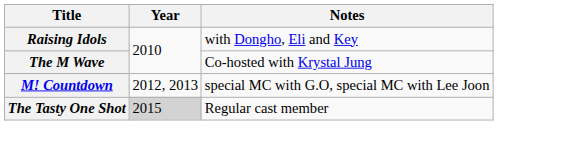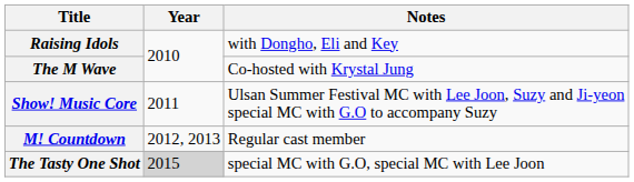 <table class="wikitable plainrowheaders">
 <tr>
 <th>Title</th>
 <th>Year</th>
 <th>Notes</th>
 </tr>
 <tr>
 <th scope="row"><em>Raising Idols</em></th>
 <td rowspan=2>2010</td>
 <td>with <a href='#'>Dongho</a>, <a href='#'>Eli</a> and <a href='#'>Key</a></td>
 </tr>
 <tr>
 <th scope="row"><em>The M Wave</em></th>
 <td>Co-hosted with <a href='#'>Krystal Jung</a></td>
 </tr>
 <tr>
+<th scope="row"><em><a href='#'>Show! Music Core</a></em></th>
+<td>2011</td>
+<td>Ulsan Summer Festival MC with <a href='#'>Lee Joon</a>, <a href='#'>Suzy</a> and <a href='#'>Ji-yeon</a><br>special MC with <a href='#'>G.O</a> to accompany Suzy</td>
+</tr>
+<tr>
 <th scope="row"><em><a href='#'>M! Countdown</a></em></th>
 <td>2012, 2013</td>
-<td>special MC with G.O, special MC with Lee Joon</td>
+<td>Regular cast member</td>
 </tr>
 <tr>
 <th scope="row"><em>The Tasty One Shot</em></th>
 <td style="background: lightgrey;">2015</td>
-<td>Regular cast member</td>
+<td>special MC with G.O, special MC with Lee Joon</td>
 </tr>
 </table>
